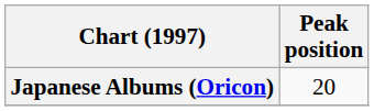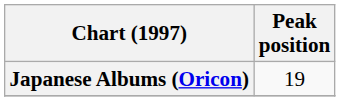 <table class="wikitable sortable plainrowheaders" style="text-align:center;" border="1">
 <tr>
 <th>Chart (1997)</th>
 <th>Peak<br>position</th>
 </tr>
 <tr>
 <th scope="row">Japanese Albums (<a href='#'>Oricon</a>)</th>
-<td>20</td>
+<td>19</td>
 </tr>
 <tr>
 </tr>
 <tr>
 </tr>
 </table>
